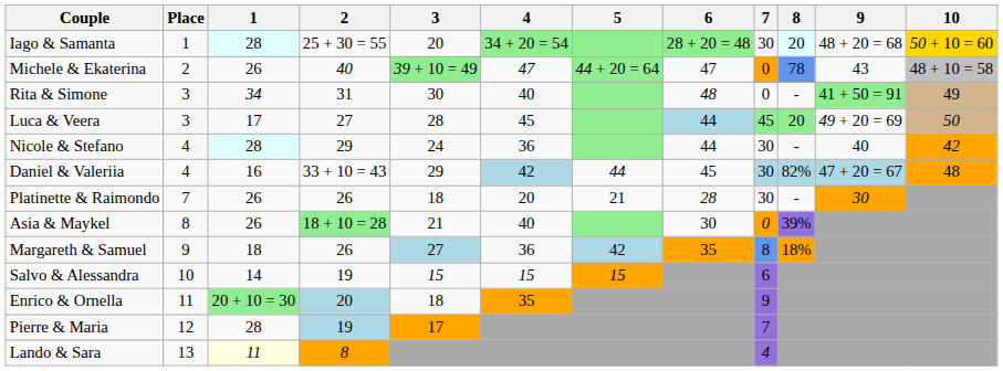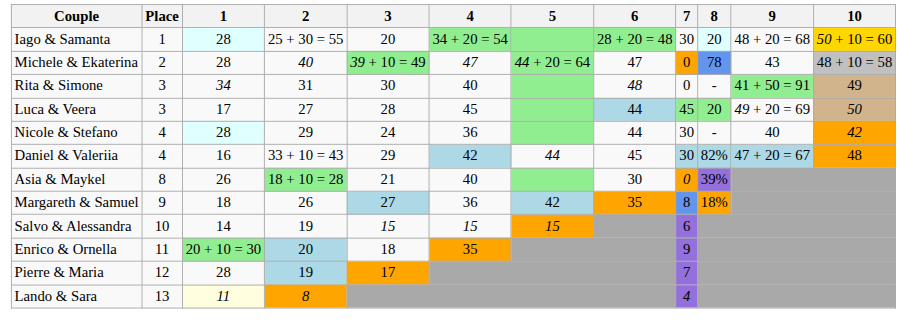 <table class="wikitable sortable" style="margin:auto;text-align:center;">
 <tr>
 <th>Couple</th>
 <th>Place</th>
 <th>1</th>
 <th>2</th>
 <th>3</th>
 <th>4</th>
 <th>5</th>
 <th>6</th>
 <th>7</th>
 <th>8</th>
 <th>9</th>
 <th>10</th>
 </tr>
 <tr>
 <td style="text-align:left;">Iago & Samanta</td>
 <td>1</td>
 <td style="background:#E0FFFF;">28</td>
 <td>25 + 30 = 55</td>
 <td>20</td>
 <td style="background:lightgreen;">34 + 20 = 54</td>
 <td style="background:lightgreen;"></td>
 <td style="background:lightgreen;">28 + 20 = 48</td>
 <td>30</td>
 <td style="background:#E0FFFF;">20</td>
 <td>48 + 20 = 68</td>
 <td bgcolor="gold"><span><em>50</em></span> + 10 = 60</td>
 </tr>
 <tr>
 <td style="text-align:left;">Michele & Ekaterina</td>
 <td>2</td>
-<td>26</td>
+<td>28</td>
 <td><span><em>40</em></span></td>
 <td style="background:lightgreen;"><span><em>39</em></span> + 10 = 49</td>
 <td><span><em>47</em></span></td>
 <td style="background:lightgreen;"><span><em>44</em></span> + 20 = 64</td>
 <td>47</td>
 <td bgcolor="orange">0</td>
 <td style="background:cornflowerblue;">78</td>
 <td>43</td>
 <td bgcolor="silver">48 + 10 = 58</td>
 </tr>
 <tr>
 <td style="text-align:left;">Rita & Simone</td>
 <td>3</td>
 <td><span><em>34</em></span></td>
 <td>31</td>
 <td>30</td>
 <td>40</td>
 <td style="background:lightgreen;"></td>
 <td><span><em>48</em></span></td>
 <td>0</td>
 <td>-</td>
 <td style="background:lightgreen;">41 + 50 = 91</td>
 <td bgcolor="tan">49</td>
 </tr>
 <tr>
 <td style="text-align:left;">Luca & Veera</td>
 <td>3</td>
 <td>17</td>
 <td>27</td>
 <td>28</td>
 <td>45</td>
 <td style="background:lightgreen;"></td>
 <td style="background:lightblue;">44</td>
 <td style="background:lightgreen;">45</td>
 <td style="background:lightgreen;">20</td>
 <td><span><em>49</em></span> + 20 = 69</td>
 <td bgcolor="tan"><span><em>50</em></span></td>
 </tr>
 <tr>
 <td style="text-align:left;">Nicole & Stefano</td>
 <td>4</td>
 <td style="background:#E0FFFF;">28</td>
 <td>29</td>
 <td>24</td>
 <td>36</td>
 <td style="background:lightgreen;"></td>
 <td>44</td>
 <td>30</td>
 <td>-</td>
 <td>40</td>
 <td bgcolor="orange"><span><em>42</em></span></td>
 </tr>
 <tr>
 <td style="text-align:left;">Daniel & Valeriia</td>
 <td>4</td>
 <td>16</td>
 <td>33 + 10 = 43</td>
 <td>29</td>
 <td style="background:lightblue;">42</td>
 <td><span><em>44</em></span></td>
 <td>45</td>
 <td style="background:lightblue;">30</td>
 <td style="background:lightblue;">82%</td>
 <td style="background:lightblue;">47 + 20 = 67</td>
 <td bgcolor="orange">48</td>
-</tr>
-<tr>
-<td style="text-align:left;">Platinette & Raimondo</td>
-<td>7</td>
-<td>26</td>
-<td>26</td>
-<td>18</td>
-<td>20</td>
-<td>21</td>
-<td><span><em>28</em></span></td>
-<td>30</td>
-<td>-</td>
-<td bgcolor="orange"><span><em>30</em></span></td>
-<td style="background:darkgray;" colspan="1"></td>
 </tr>
 <tr>
 <td style="text-align:left;">Asia & Maykel</td>
 <td>8</td>
 <td>26</td>
 <td style="background:lightgreen;">18 + 10 = 28</td>
 <td>21</td>
 <td>40</td>
 <td style="background:lightgreen;"></td>
 <td>30</td>
 <td bgcolor="orange"><span><em>0</em></span></td>
 <td bgcolor="mediumpurple">39%</td>
 <td style="background:darkgray;" colspan="2"></td>
 </tr>
 <tr>
 <td style="text-align:left;">Margareth & Samuel</td>
 <td>9</td>
 <td>18</td>
 <td>26</td>
 <td style="background:lightblue;">27</td>
 <td>36</td>
 <td style="background:lightblue;">42</td>
 <td bgcolor="orange">35</td>
 <td style="background:cornflowerblue;">8</td>
 <td bgcolor="orange">18%</td>
 <td style="background:darkgray;" colspan="2"></td>
 </tr>
 <tr>
 <td style="text-align:left;">Salvo & Alessandra</td>
 <td>10</td>
 <td>14</td>
 <td>19</td>
 <td><span><em>15</em></span></td>
 <td><span><em>15</em></span></td>
 <td bgcolor="orange"><span><em>15</em></span></td>
 <td style="background:darkgray;" colspan="1"></td>
 <td bgcolor="mediumpurple">6</td>
 <td style="background:darkgray;" colspan="3"></td>
 </tr>
 <tr>
 <td style="text-align:left;">Enrico & Ornella</td>
 <td>11</td>
 <td style="background:lightgreen;">20 + 10 = 30</td>
 <td style="background:lightblue;">20</td>
 <td>18</td>
 <td bgcolor="orange">35</td>
 <td style="background:darkgray;" colspan="2"></td>
 <td bgcolor="mediumpurple">9</td>
 <td style="background:darkgray;" colspan="3"></td>
 </tr>
 <tr>
 <td style="text-align:left;">Pierre & Maria</td>
 <td>12</td>
 <td>28</td>
 <td style="background:lightblue;">19</td>
 <td bgcolor="orange">17</td>
 <td style="background:darkgray;" colspan="3"></td>
 <td bgcolor="mediumpurple">7</td>
 <td style="background:darkgray;" colspan="3"></td>
 </tr>
 <tr>
 <td style="text-align:left;">Lando & Sara</td>
 <td>13</td>
 <td style="background: lightyellow;"><span><em>11</em></span></td>
 <td bgcolor="orange"><span><em>8</em></span></td>
 <td style="background:darkgray;" colspan="4"></td>
 <td bgcolor="mediumpurple"><span><em>4</em></span></td>
 <td style="background:darkgray;" colspan="3"></td>
 </tr>
 </table>
